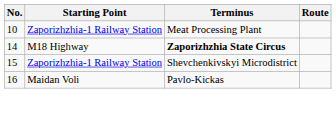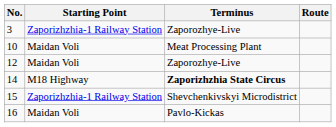 <table class="wikitable">
 <tr>
 <th>No.</th>
 <th>Starting Point</th>
 <th>Terminus</th>
 <th>Route</th>
 </tr>
 <tr>
+<td>3</td>
+<td><a href='#'>Zaporizhzhia-1 Railway Station</a></td>
+<td>Zaporozhye-Live</td>
+<td></td>
+</tr>
+<tr>
 <td>10</td>
-<td><a href='#'>Zaporizhzhia-1 Railway Station</a></td>
+<td>Maidan Voli</td>
 <td>Meat Processing Plant</td>
+<td></td>
+</tr>
+<tr>
+<td>12</td>
+<td>Maidan Voli</td>
+<td>Zaporozhye-Live</td>
 <td></td>
 </tr>
 <tr>
 <td>14</td>
 <td>M18 Highway</td>
 <td><strong>Zaporizhzhia State Circus</strong></td>
 <td></td>
 </tr>
 <tr>
 <td>15</td>
 <td><a href='#'>Zaporizhzhia-1 Railway Station</a></td>
 <td>Shevchenkivskyi Microdistrict</td>
 <td></td>
 </tr>
 <tr>
 <td>16</td>
 <td>Maidan Voli</td>
 <td>Pavlo-Kickas</td>
 <td></td>
 </tr>
 </table>
